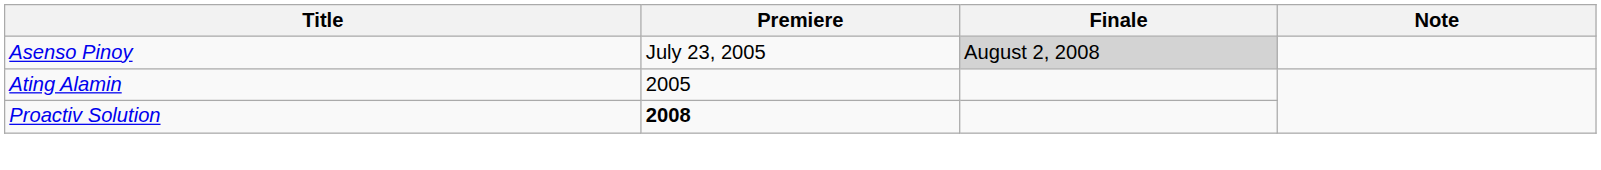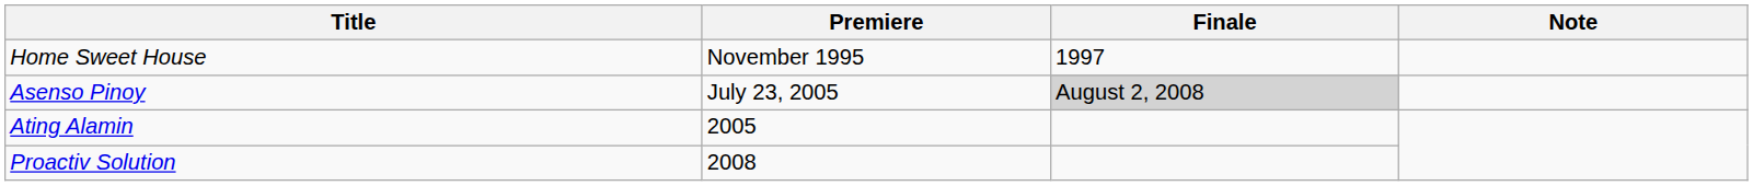 <table class="wikitable sortable" width="100%">
 <tr>
 <th style="width:40%;">Title</th>
 <th style="width:20%;">Premiere</th>
 <th style="width:20%;">Finale</th>
 <th style="width:20%;">Note</th>
+</tr>
+<tr>
+<td><em>Home Sweet House</em></td>
+<td>November 1995</td>
+<td>1997</td>
+<td></td>
 </tr>
 <tr>
 <td><em><a href='#'>Asenso Pinoy</a></em></td>
 <td>July 23, 2005</td>
 <td style="background: lightgrey;">August 2, 2008</td>
 <td></td>
 </tr>
 <tr>
 <td><em><a href='#'>Ating Alamin</a></em></td>
 <td>2005</td>
 <td></td>
 </tr>
 <tr>
 <td><em><a href='#'>Proactiv Solution</a></em></td>
-<td><strong>2008</strong></td>
+<td>2008</td>
 <td></td>
 </tr>
 </table>
